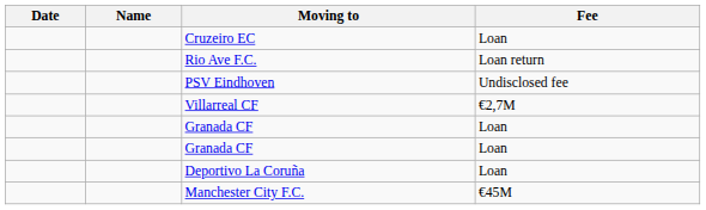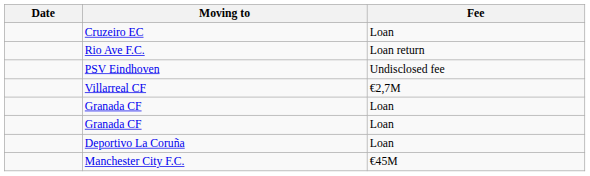 <table class="wikitable sortable" width=90%>
 <tr>
 <th>Date</th>
-<th>Name</th>
 <th>Moving to</th>
 <th>Fee</th>
 </tr>
 <tr>
 <td></td>
-<td> </td>
 <td> <a href='#'>Cruzeiro EC</a></td>
 <td>Loan</td>
 </tr>
 <tr>
 <td></td>
-<td> </td>
 <td> <a href='#'>Rio Ave F.C.</a></td>
 <td>Loan return</td>
 </tr>
 <tr>
 <td></td>
-<td> </td>
 <td> <a href='#'>PSV Eindhoven</a></td>
 <td>Undisclosed fee</td>
 </tr>
 <tr>
 <td></td>
-<td> </td>
 <td> <a href='#'>Villarreal CF</a></td>
 <td>€2,7M</td>
 </tr>
 <tr>
 <td></td>
-<td> </td>
 <td> <a href='#'>Granada CF</a></td>
 <td>Loan</td>
 </tr>
 <tr>
 <td></td>
-<td> </td>
 <td> <a href='#'>Granada CF</a></td>
 <td>Loan</td>
 </tr>
 <tr>
 <td></td>
-<td> </td>
 <td> <a href='#'>Deportivo La Coruña</a></td>
 <td>Loan</td>
 </tr>
 <tr>
 <td></td>
-<td> </td>
 <td> <a href='#'>Manchester City F.C.</a></td>
 <td>€45M</td>
 </tr>
 </table>
